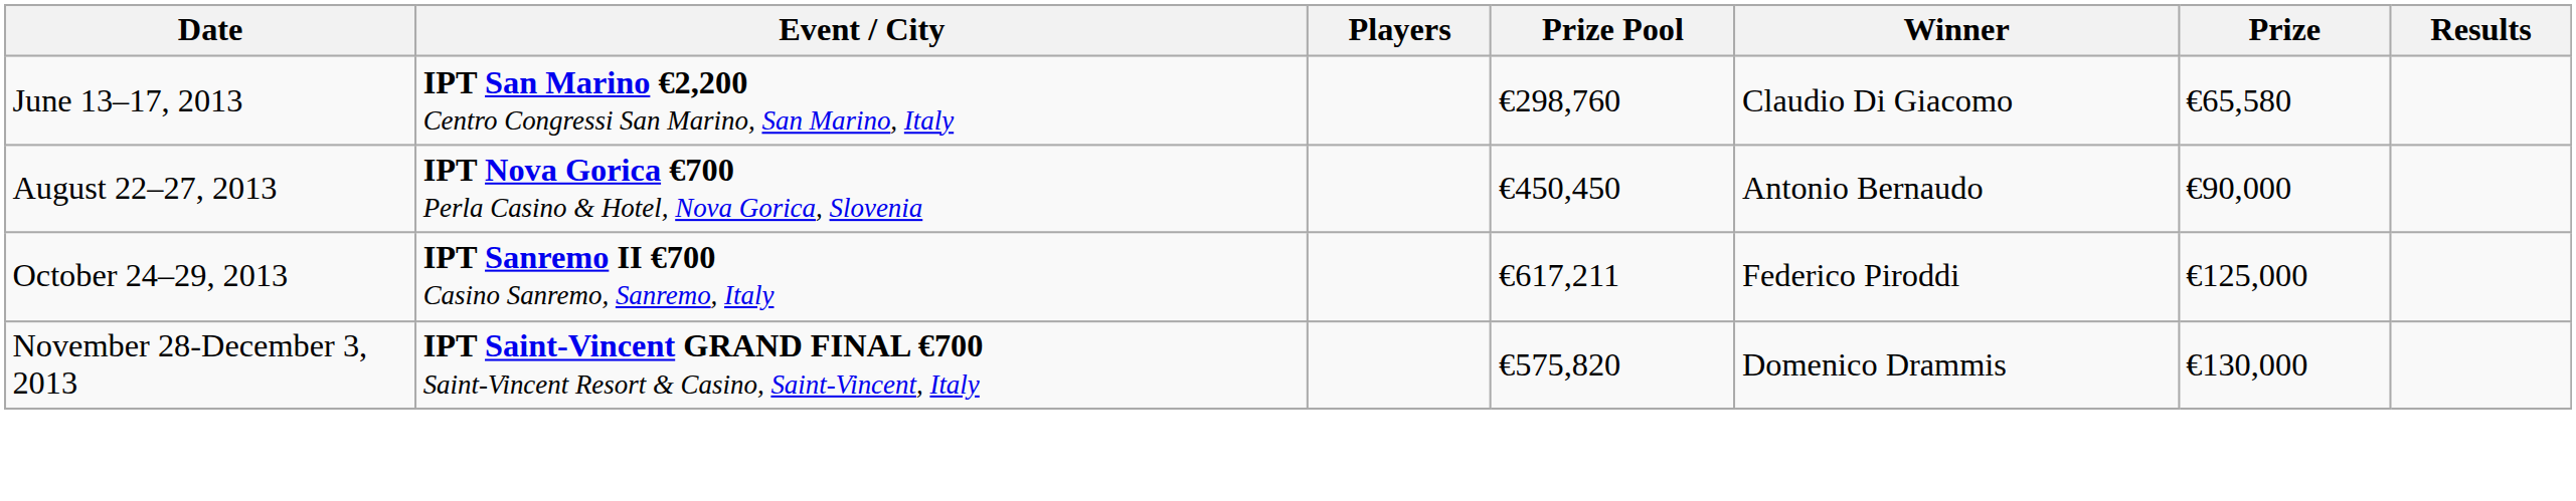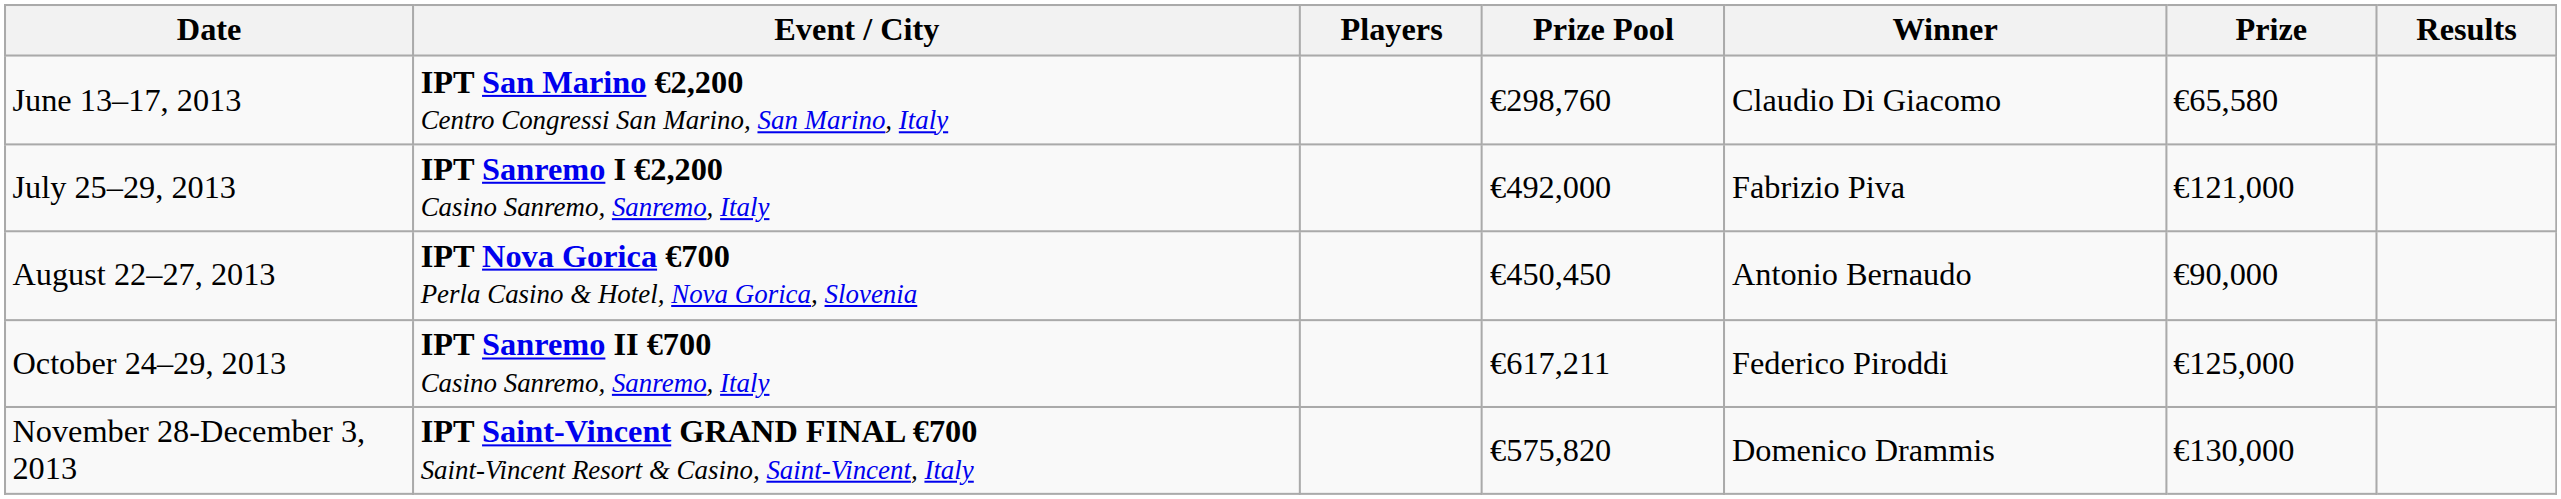 <table class="wikitable" width="100%">
 <tr>
 <th width="16%">Date</th>
 <th !width="17%">Event / City</th>
 <th !width="11%">Players</th>
 <th !width="12%">Prize Pool</th>
 <th !width="19%">Winner</th>
 <th !width="12%">Prize</th>
 <th !width="11%">Results</th>
 </tr>
 <tr>
 <td>June 13–17, 2013</td>
 <td> <strong>IPT  <a href='#'>San Marino</a> €2,200</strong><br><small><em>Centro Congressi San Marino, <a href='#'>San Marino</a>, <a href='#'>Italy</a></em></small></td>
 <td></td>
 <td>€298,760</td>
 <td> Claudio Di Giacomo</td>
 <td>€65,580</td>
+<td></td>
+</tr>
+<tr>
+<td>July 25–29, 2013</td>
+<td> <strong>IPT <a href='#'>Sanremo</a> I €2,200</strong><br><small><em>Casino Sanremo, <a href='#'>Sanremo</a>, <a href='#'>Italy</a></em></small></td>
+<td></td>
+<td>€492,000</td>
+<td> Fabrizio Piva</td>
+<td>€121,000</td>
 <td></td>
 </tr>
 <tr>
 <td>August 22–27, 2013</td>
 <td> <strong>IPT <a href='#'>Nova Gorica</a> €700</strong><br><small><em>Perla Casino & Hotel, <a href='#'>Nova Gorica</a>, <a href='#'>Slovenia</a></em></small></td>
 <td></td>
 <td>€450,450</td>
 <td> Antonio Bernaudo</td>
 <td>€90,000</td>
 <td></td>
 </tr>
 <tr>
 <td>October 24–29, 2013</td>
 <td> <strong>IPT <a href='#'>Sanremo</a> II €700</strong><br><small><em>Casino Sanremo, <a href='#'>Sanremo</a>, <a href='#'>Italy</a></em></small></td>
 <td></td>
 <td>€617,211</td>
 <td> Federico Piroddi</td>
 <td>€125,000</td>
 <td></td>
 </tr>
 <tr>
 <td>November 28-December 3, 2013</td>
 <td> <strong>IPT <a href='#'>Saint-Vincent</a> GRAND FINAL €700</strong><br><small><em>Saint-Vincent Resort & Casino, <a href='#'>Saint-Vincent</a>, <a href='#'>Italy</a></em></small></td>
 <td></td>
 <td>€575,820</td>
 <td> Domenico Drammis</td>
 <td>€130,000</td>
 <td></td>
 </tr>
 </table>
